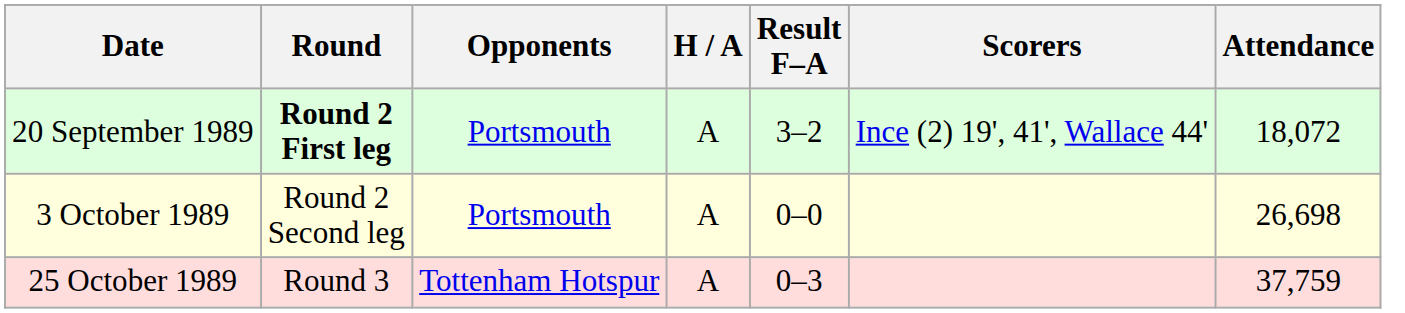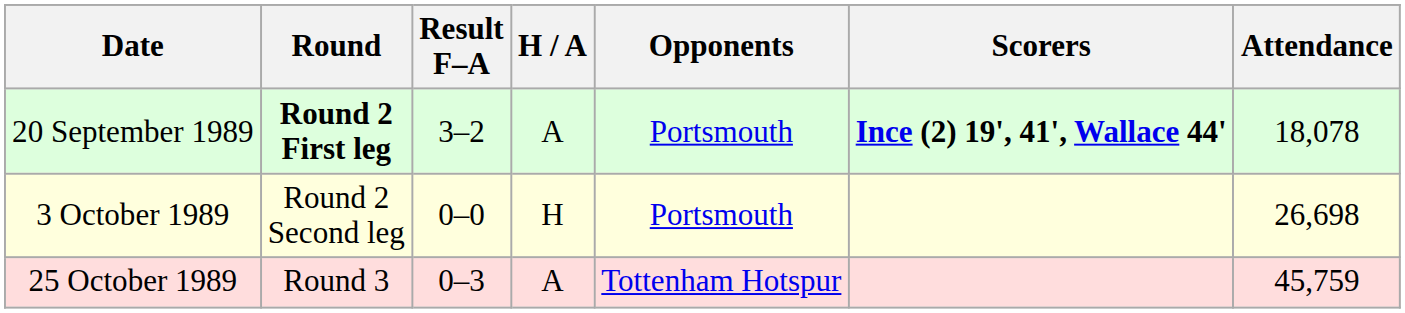 <table class="wikitable" style="text-align:center">
 <tr>
 <th>Date</th>
 <th>Round</th>
+<th>Result<br>F–A</th>
+<th>H / A</th>
 <th>Opponents</th>
-<th>H / A</th>
-<th>Result<br>F–A</th>
 <th>Scorers</th>
 <th>Attendance</th>
 </tr>
 <tr bgcolor="#ddffdd">
 <td>20 September 1989</td>
 <td><strong>Round 2<br>First leg</strong></td>
+<td>3–2</td>
+<td>A</td>
 <td><a href='#'>Portsmouth</a></td>
-<td>A</td>
-<td>3–2</td>
-<td><a href='#'>Ince</a> (2) 19', 41', <a href='#'>Wallace</a> 44'</td>
-<td>18,072</td>
+<td><strong><a href='#'>Ince</a> (2) 19', 41', <a href='#'>Wallace</a> 44'</strong></td>
+<td>18,078</td>
 </tr>
 <tr bgcolor="#ffffdd">
 <td>3 October 1989</td>
 <td>Round 2<br>Second leg</td>
+<td>0–0</td>
+<td>H</td>
 <td><a href='#'>Portsmouth</a></td>
-<td>A</td>
-<td>0–0</td>
 <td></td>
 <td>26,698</td>
 </tr>
 <tr bgcolor="#ffdddd">
 <td>25 October 1989</td>
 <td>Round 3</td>
+<td>0–3</td>
+<td>A</td>
 <td><a href='#'>Tottenham Hotspur</a></td>
-<td>A</td>
-<td>0–3</td>
 <td></td>
-<td>37,759</td>
+<td>45,759</td>
 </tr>
 </table>
